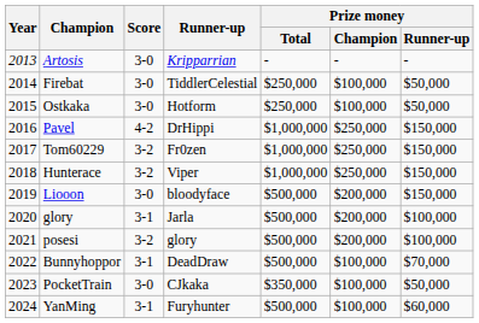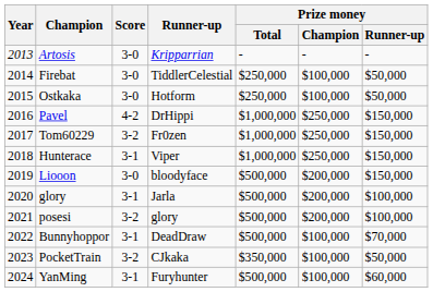 <table class="wikitable">
 <tr>
 <th rowspan=2>Year</th>
 <th rowspan=2>Champion</th>
 <th rowspan=2>Score</th>
 <th rowspan=2>Runner-up</th>
 <th colspan=3>Prize money</th>
 </tr>
 <tr>
 <th>Total</th>
 <th>Champion</th>
 <th>Runner-up</th>
 </tr>
 <tr>
 <td><em>2013</em></td>
 <td> <em><a href='#'>Artosis</a></em></td>
 <td style="text-align:center;">3-0</td>
 <td> <em><a href='#'>Kripparrian</a></em></td>
 <td>-</td>
 <td>-</td>
 <td>-</td>
 </tr>
 <tr>
 <td>2014</td>
 <td> Firebat</td>
 <td style="text-align:center;">3-0</td>
 <td> TiddlerCelestial</td>
 <td>$250,000</td>
 <td>$100,000</td>
 <td>$50,000</td>
 </tr>
 <tr>
 <td>2015</td>
 <td> Ostkaka</td>
 <td style="text-align:center;">3-0</td>
 <td> Hotform</td>
 <td>$250,000</td>
 <td>$100,000</td>
 <td>$50,000</td>
 </tr>
 <tr>
 <td>2016</td>
 <td> <a href='#'>Pavel</a></td>
 <td style="text-align:center;">4-2</td>
 <td> DrHippi</td>
 <td>$1,000,000</td>
 <td>$250,000</td>
 <td>$150,000</td>
 </tr>
 <tr>
 <td>2017</td>
 <td> Tom60229</td>
 <td style="text-align:center;">3-2</td>
 <td> Fr0zen</td>
 <td>$1,000,000</td>
 <td>$250,000</td>
 <td>$150,000</td>
 </tr>
 <tr>
 <td>2018</td>
 <td> Hunterace</td>
-<td style="text-align:center;">3-2</td>
+<td style="text-align:center;">3-1</td>
 <td> Viper</td>
 <td>$1,000,000</td>
 <td>$250,000</td>
 <td>$150,000</td>
 </tr>
 <tr>
 <td>2019</td>
 <td> <a href='#'>Liooon</a></td>
 <td style="text-align:center;">3-0</td>
 <td> bloodyface</td>
 <td>$500,000</td>
 <td>$200,000</td>
 <td>$150,000</td>
 </tr>
 <tr>
 <td>2020</td>
 <td> glory</td>
 <td style="text-align:center;">3-1</td>
 <td> Jarla</td>
 <td>$500,000</td>
 <td>$200,000</td>
 <td>$100,000</td>
 </tr>
 <tr>
 <td>2021</td>
 <td> posesi</td>
 <td style="text-align:center;">3-2</td>
 <td> glory</td>
 <td>$500,000</td>
 <td>$200,000</td>
 <td>$100,000</td>
 </tr>
 <tr>
 <td>2022</td>
 <td> Bunnyhoppor</td>
 <td style="text-align:center;">3-1</td>
 <td> DeadDraw</td>
 <td>$500,000</td>
 <td>$100,000</td>
 <td>$70,000</td>
 </tr>
 <tr>
 <td>2023</td>
 <td> PocketTrain</td>
-<td style="text-align:center;">3-0</td>
+<td style="text-align:center;">3-2</td>
 <td> CJkaka</td>
 <td>$350,000</td>
 <td>$100,000</td>
 <td>$50,000</td>
 </tr>
 <tr>
 <td>2024</td>
 <td> YanMing</td>
 <td style="text-align:center;">3-1</td>
 <td> Furyhunter</td>
 <td>$500,000</td>
 <td>$100,000</td>
 <td>$60,000</td>
 </tr>
 </table>
